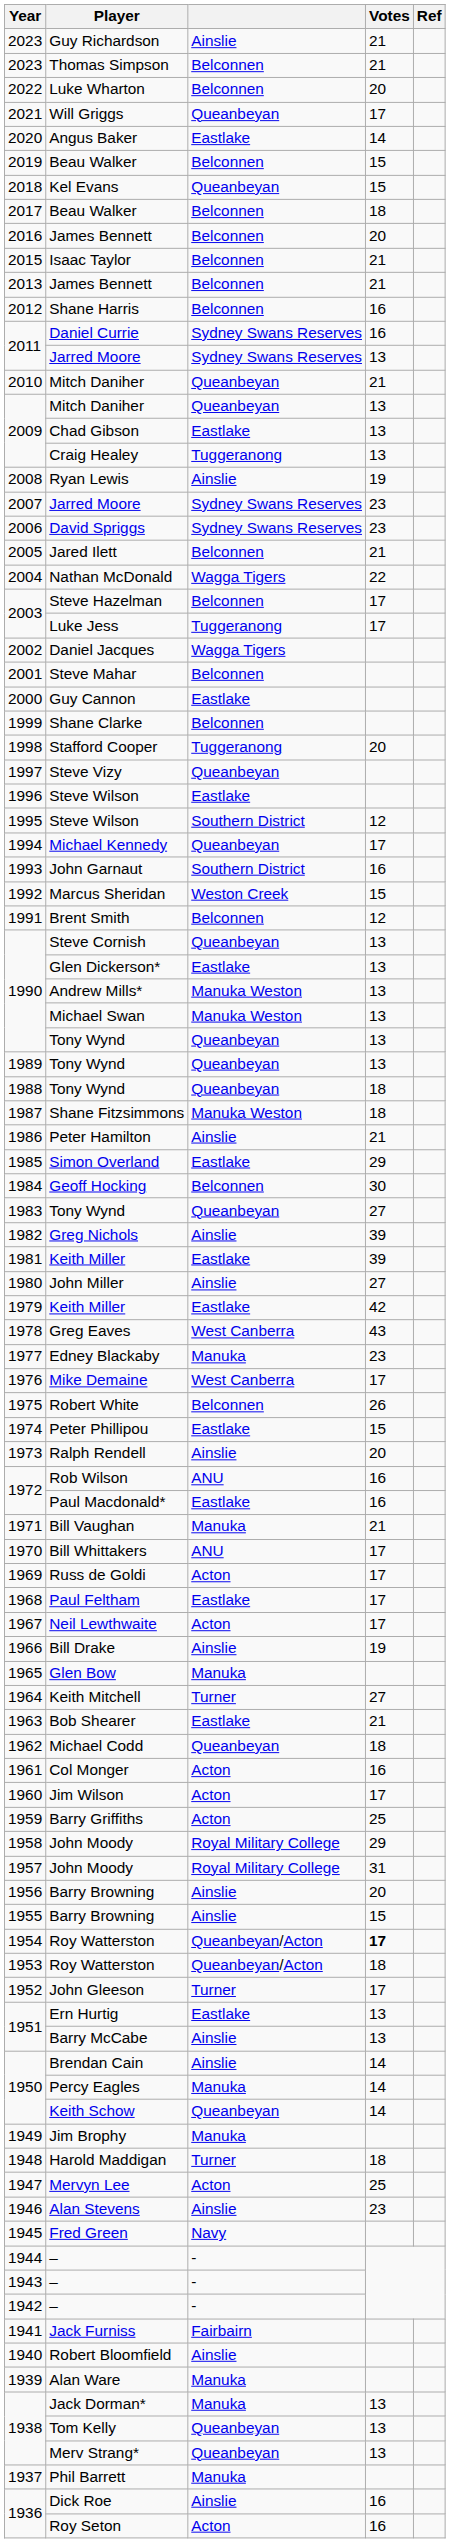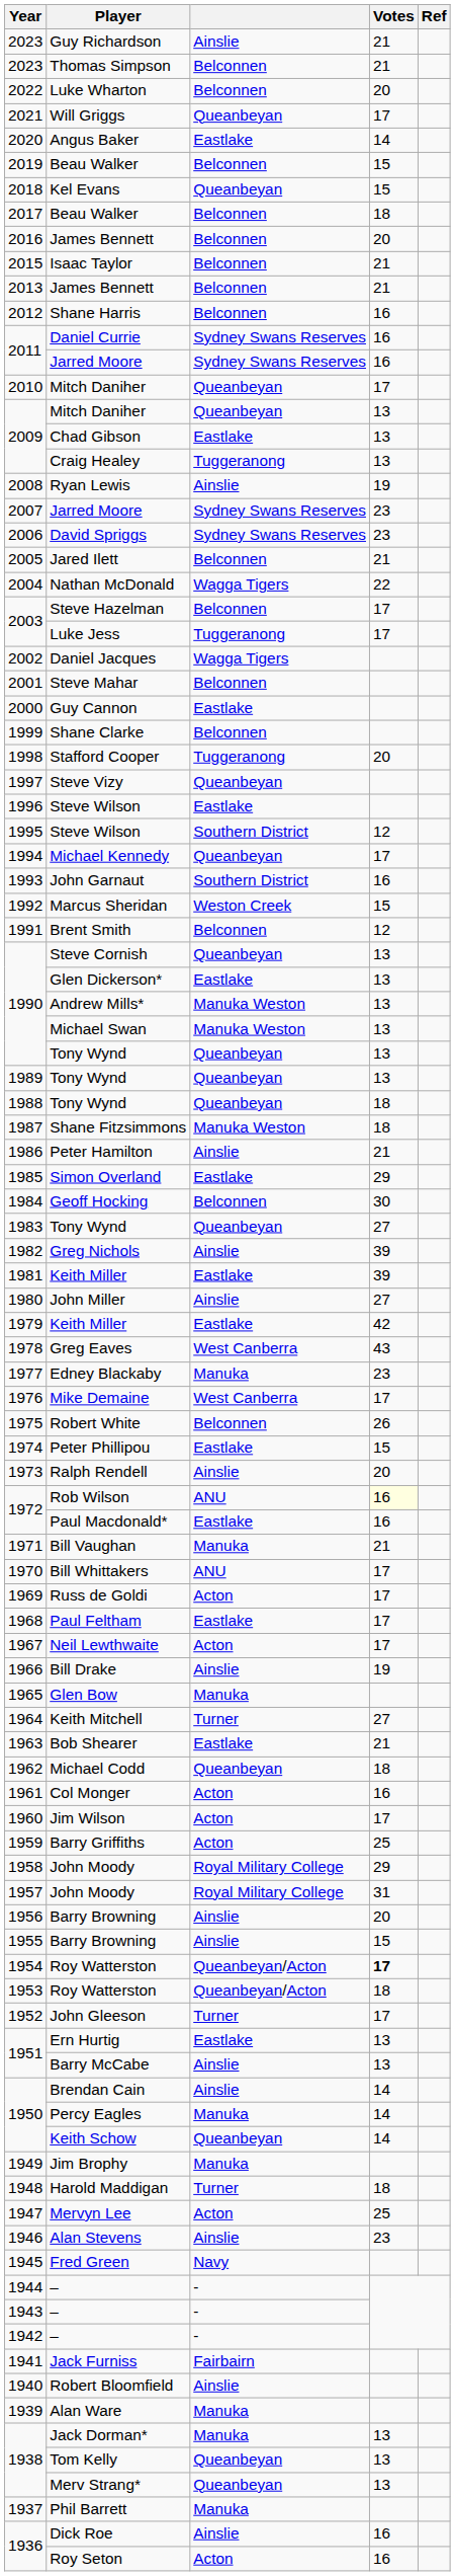 <table class="wikitable">
 <tr>
 <th>Year</th>
 <th>Player</th>
 <th Club></th>
 <th>Votes</th>
 <th>Ref</th>
 </tr>
 <tr>
 <td>2023</td>
 <td>Guy Richardson</td>
 <td><a href='#'>Ainslie</a></td>
 <td>21</td>
 <td></td>
 </tr>
 <tr>
 <td>2023</td>
 <td>Thomas Simpson</td>
 <td><a href='#'>Belconnen</a></td>
 <td>21</td>
 <td></td>
 </tr>
 <tr>
 <td>2022</td>
 <td>Luke Wharton</td>
 <td><a href='#'>Belconnen</a></td>
 <td>20</td>
 <td></td>
 </tr>
 <tr>
 <td>2021</td>
 <td>Will Griggs</td>
 <td><a href='#'>Queanbeyan</a></td>
 <td>17</td>
 <td></td>
 </tr>
 <tr>
 <td>2020</td>
 <td>Angus Baker</td>
 <td><a href='#'>Eastlake</a></td>
 <td>14</td>
 <td></td>
 </tr>
 <tr>
 <td>2019</td>
 <td>Beau Walker</td>
 <td><a href='#'>Belconnen</a></td>
 <td>15</td>
 <td></td>
 </tr>
 <tr>
 <td>2018</td>
 <td>Kel Evans</td>
 <td><a href='#'>Queanbeyan</a></td>
 <td>15</td>
 <td></td>
 </tr>
 <tr>
 <td>2017</td>
 <td>Beau Walker</td>
 <td><a href='#'>Belconnen</a></td>
 <td>18</td>
 <td></td>
 </tr>
 <tr>
 <td>2016</td>
 <td>James Bennett</td>
 <td><a href='#'>Belconnen</a></td>
 <td>20</td>
 <td></td>
 </tr>
 <tr>
 <td>2015</td>
 <td>Isaac Taylor</td>
 <td><a href='#'>Belconnen</a></td>
 <td>21</td>
 <td></td>
 </tr>
 <tr>
 <td>2013</td>
 <td>James Bennett</td>
 <td><a href='#'>Belconnen</a></td>
 <td>21</td>
 <td></td>
 </tr>
 <tr>
 <td>2012</td>
 <td>Shane Harris</td>
 <td><a href='#'>Belconnen</a></td>
 <td>16</td>
 <td></td>
 </tr>
 <tr>
 <td rowspan="2">2011</td>
 <td><a href='#'>Daniel Currie</a></td>
 <td><a href='#'>Sydney Swans Reserves</a></td>
 <td>16</td>
 <td></td>
 </tr>
 <tr>
 <td><a href='#'>Jarred Moore</a></td>
 <td><a href='#'>Sydney Swans Reserves</a></td>
-<td>13</td>
+<td>16</td>
 <td></td>
 </tr>
 <tr>
 <td>2010</td>
 <td>Mitch Daniher</td>
 <td><a href='#'>Queanbeyan</a></td>
-<td>21</td>
+<td>17</td>
 <td></td>
 </tr>
 <tr>
 <td rowspan="3">2009</td>
 <td>Mitch Daniher</td>
 <td><a href='#'>Queanbeyan</a></td>
 <td>13</td>
 <td></td>
 </tr>
 <tr>
 <td>Chad Gibson</td>
 <td><a href='#'>Eastlake</a></td>
 <td>13</td>
 <td></td>
 </tr>
 <tr>
 <td>Craig Healey</td>
 <td><a href='#'>Tuggeranong</a></td>
 <td>13</td>
 <td></td>
 </tr>
 <tr>
 <td>2008</td>
 <td>Ryan Lewis</td>
 <td><a href='#'>Ainslie</a></td>
 <td>19</td>
 <td></td>
 </tr>
 <tr>
 <td>2007</td>
 <td><a href='#'>Jarred Moore</a></td>
 <td><a href='#'>Sydney Swans Reserves</a></td>
 <td>23</td>
 <td></td>
 </tr>
 <tr>
 <td>2006</td>
 <td><a href='#'>David Spriggs</a></td>
 <td><a href='#'>Sydney Swans Reserves</a></td>
 <td>23</td>
 <td></td>
 </tr>
 <tr>
 <td>2005</td>
 <td>Jared Ilett</td>
 <td><a href='#'>Belconnen</a></td>
 <td>21</td>
 <td></td>
 </tr>
 <tr>
 <td>2004</td>
 <td>Nathan McDonald</td>
 <td><a href='#'>Wagga Tigers</a></td>
 <td>22</td>
 <td></td>
 </tr>
 <tr>
 <td rowspan="2">2003</td>
 <td>Steve Hazelman</td>
 <td><a href='#'>Belconnen</a></td>
 <td>17</td>
 <td></td>
 </tr>
 <tr>
 <td>Luke Jess</td>
 <td><a href='#'>Tuggeranong</a></td>
 <td>17</td>
 <td></td>
 </tr>
 <tr>
 <td>2002</td>
 <td>Daniel Jacques</td>
 <td><a href='#'>Wagga Tigers</a></td>
 <td></td>
 <td></td>
 </tr>
 <tr>
 <td>2001</td>
 <td>Steve Mahar</td>
 <td><a href='#'>Belconnen</a></td>
 <td></td>
 <td></td>
 </tr>
 <tr>
 <td>2000</td>
 <td>Guy Cannon</td>
 <td><a href='#'>Eastlake</a></td>
 <td></td>
 <td></td>
 </tr>
 <tr>
 <td>1999</td>
 <td>Shane Clarke</td>
 <td><a href='#'>Belconnen</a></td>
 <td></td>
 <td></td>
 </tr>
 <tr>
 <td>1998</td>
 <td>Stafford Cooper</td>
 <td><a href='#'>Tuggeranong</a></td>
 <td>20</td>
 <td></td>
 </tr>
 <tr>
 <td>1997</td>
 <td>Steve Vizy</td>
 <td><a href='#'>Queanbeyan</a></td>
 <td></td>
 <td></td>
 </tr>
 <tr>
 <td>1996</td>
 <td>Steve Wilson</td>
 <td><a href='#'>Eastlake</a></td>
 <td></td>
 <td></td>
 </tr>
 <tr>
 <td>1995</td>
 <td>Steve Wilson</td>
 <td><a href='#'>Southern District</a></td>
 <td>12</td>
 <td></td>
 </tr>
 <tr>
 <td>1994</td>
 <td><a href='#'>Michael Kennedy</a></td>
 <td><a href='#'>Queanbeyan</a></td>
 <td>17</td>
 <td></td>
 </tr>
 <tr>
 <td>1993</td>
 <td>John Garnaut</td>
 <td><a href='#'>Southern District</a></td>
 <td>16</td>
 <td></td>
 </tr>
 <tr>
 <td>1992</td>
 <td>Marcus Sheridan</td>
 <td><a href='#'>Weston Creek</a></td>
 <td>15</td>
 <td></td>
 </tr>
 <tr>
 <td>1991</td>
 <td>Brent Smith</td>
 <td><a href='#'>Belconnen</a></td>
 <td>12</td>
 <td></td>
 </tr>
 <tr>
 <td rowspan="5">1990</td>
 <td>Steve Cornish</td>
 <td><a href='#'>Queanbeyan</a></td>
 <td>13</td>
 <td></td>
 </tr>
 <tr>
 <td>Glen Dickerson*</td>
 <td><a href='#'>Eastlake</a></td>
 <td>13</td>
 <td></td>
 </tr>
 <tr>
 <td>Andrew Mills*</td>
 <td><a href='#'>Manuka Weston</a></td>
 <td>13</td>
 <td></td>
 </tr>
 <tr>
 <td>Michael Swan</td>
 <td><a href='#'>Manuka Weston</a></td>
 <td>13</td>
 <td></td>
 </tr>
 <tr>
 <td>Tony Wynd</td>
 <td><a href='#'>Queanbeyan</a></td>
 <td>13</td>
 <td></td>
 </tr>
 <tr>
 <td>1989</td>
 <td>Tony Wynd</td>
 <td><a href='#'>Queanbeyan</a></td>
 <td>13</td>
 <td></td>
 </tr>
 <tr>
 <td>1988</td>
 <td>Tony Wynd</td>
 <td><a href='#'>Queanbeyan</a></td>
 <td>18</td>
 <td></td>
 </tr>
 <tr>
 <td>1987</td>
 <td>Shane Fitzsimmons</td>
 <td><a href='#'>Manuka Weston</a></td>
 <td>18</td>
 <td></td>
 </tr>
 <tr>
 <td>1986</td>
 <td>Peter Hamilton</td>
 <td><a href='#'>Ainslie</a></td>
 <td>21</td>
 <td></td>
 </tr>
 <tr>
 <td>1985</td>
 <td><a href='#'>Simon Overland</a></td>
 <td><a href='#'>Eastlake</a></td>
 <td>29</td>
 <td></td>
 </tr>
 <tr>
 <td>1984</td>
 <td><a href='#'>Geoff Hocking</a></td>
 <td><a href='#'>Belconnen</a></td>
 <td>30</td>
 <td></td>
 </tr>
 <tr>
 <td>1983</td>
 <td>Tony Wynd</td>
 <td><a href='#'>Queanbeyan</a></td>
 <td>27</td>
 <td></td>
 </tr>
 <tr>
 <td>1982</td>
 <td><a href='#'>Greg Nichols</a></td>
 <td><a href='#'>Ainslie</a></td>
 <td>39</td>
 <td></td>
 </tr>
 <tr>
 <td>1981</td>
 <td><a href='#'>Keith Miller</a></td>
 <td><a href='#'>Eastlake</a></td>
 <td>39</td>
 <td></td>
 </tr>
 <tr>
 <td>1980</td>
 <td>John Miller</td>
 <td><a href='#'>Ainslie</a></td>
 <td>27</td>
 <td></td>
 </tr>
 <tr>
 <td>1979</td>
 <td><a href='#'>Keith Miller</a></td>
 <td><a href='#'>Eastlake</a></td>
 <td>42</td>
 <td></td>
 </tr>
 <tr>
 <td>1978</td>
 <td>Greg Eaves</td>
 <td><a href='#'>West Canberra</a></td>
 <td>43</td>
 <td></td>
 </tr>
 <tr>
 <td>1977</td>
 <td>Edney Blackaby</td>
 <td><a href='#'>Manuka</a></td>
 <td>23</td>
 <td></td>
 </tr>
 <tr>
 <td>1976</td>
 <td><a href='#'>Mike Demaine</a></td>
 <td><a href='#'>West Canberra</a></td>
 <td>17</td>
 <td></td>
 </tr>
 <tr>
 <td>1975</td>
 <td>Robert White</td>
 <td><a href='#'>Belconnen</a></td>
 <td>26</td>
 <td></td>
 </tr>
 <tr>
 <td>1974</td>
 <td>Peter Phillipou</td>
 <td><a href='#'>Eastlake</a></td>
 <td>15</td>
 <td></td>
 </tr>
 <tr>
 <td>1973</td>
 <td>Ralph Rendell</td>
 <td><a href='#'>Ainslie</a></td>
 <td>20</td>
 <td></td>
 </tr>
 <tr>
 <td rowspan="2">1972</td>
 <td>Rob Wilson</td>
 <td><a href='#'>ANU</a></td>
-<td>16</td>
+<td style="background: lightyellow;">16</td>
 <td></td>
 </tr>
 <tr>
 <td>Paul Macdonald*</td>
 <td><a href='#'>Eastlake</a></td>
 <td>16</td>
 <td></td>
 </tr>
 <tr>
 <td>1971</td>
 <td>Bill Vaughan</td>
 <td><a href='#'>Manuka</a></td>
 <td>21</td>
 <td></td>
 </tr>
 <tr>
 <td>1970</td>
 <td>Bill Whittakers</td>
 <td><a href='#'>ANU</a></td>
 <td>17</td>
 <td></td>
 </tr>
 <tr>
 <td>1969</td>
 <td>Russ de Goldi</td>
 <td><a href='#'>Acton</a></td>
 <td>17</td>
 <td></td>
 </tr>
 <tr>
 <td>1968</td>
 <td><a href='#'>Paul Feltham</a></td>
 <td><a href='#'>Eastlake</a></td>
 <td>17</td>
 <td></td>
 </tr>
 <tr>
 <td>1967</td>
 <td><a href='#'>Neil Lewthwaite</a></td>
 <td><a href='#'>Acton</a></td>
 <td>17</td>
 <td></td>
 </tr>
 <tr>
 <td>1966</td>
 <td>Bill Drake</td>
 <td><a href='#'>Ainslie</a></td>
 <td>19</td>
 <td></td>
 </tr>
 <tr>
 <td>1965</td>
 <td><a href='#'>Glen Bow</a></td>
 <td><a href='#'>Manuka</a></td>
 <td></td>
 <td></td>
 </tr>
 <tr>
 <td>1964</td>
 <td>Keith Mitchell</td>
 <td><a href='#'>Turner</a></td>
 <td>27</td>
 <td></td>
 </tr>
 <tr>
 <td>1963</td>
 <td>Bob Shearer</td>
 <td><a href='#'>Eastlake</a></td>
 <td>21</td>
 <td></td>
 </tr>
 <tr>
 <td>1962</td>
 <td>Michael Codd</td>
 <td><a href='#'>Queanbeyan</a></td>
 <td>18</td>
 <td></td>
 </tr>
 <tr>
 <td>1961</td>
 <td>Col Monger</td>
 <td><a href='#'>Acton</a></td>
 <td>16</td>
 <td></td>
 </tr>
 <tr>
 <td>1960</td>
 <td>Jim Wilson</td>
 <td><a href='#'>Acton</a></td>
 <td>17</td>
 <td></td>
 </tr>
 <tr>
 <td>1959</td>
 <td>Barry Griffiths</td>
 <td><a href='#'>Acton</a></td>
 <td>25</td>
 <td></td>
 </tr>
 <tr>
 <td>1958</td>
 <td>John Moody</td>
 <td><a href='#'>Royal Military College</a></td>
 <td>29</td>
 <td></td>
 </tr>
 <tr>
 <td>1957</td>
 <td>John Moody</td>
 <td><a href='#'>Royal Military College</a></td>
 <td>31</td>
 <td></td>
 </tr>
 <tr>
 <td>1956</td>
 <td>Barry Browning</td>
 <td><a href='#'>Ainslie</a></td>
 <td>20</td>
 <td></td>
 </tr>
 <tr>
 <td>1955</td>
 <td>Barry Browning</td>
 <td><a href='#'>Ainslie</a></td>
 <td>15</td>
 <td></td>
 </tr>
 <tr>
 <td>1954</td>
 <td>Roy Watterston</td>
 <td><a href='#'>Queanbeyan</a>/<a href='#'>Acton</a></td>
 <td><strong>17</strong></td>
 <td></td>
 </tr>
 <tr>
 <td>1953</td>
 <td>Roy Watterston</td>
 <td><a href='#'>Queanbeyan</a>/<a href='#'>Acton</a></td>
 <td>18</td>
 <td></td>
 </tr>
 <tr>
 <td>1952</td>
 <td>John Gleeson</td>
 <td><a href='#'>Turner</a></td>
 <td>17</td>
 <td></td>
 </tr>
 <tr>
 <td rowspan="2">1951</td>
 <td>Ern Hurtig</td>
 <td><a href='#'>Eastlake</a></td>
 <td>13</td>
 <td></td>
 </tr>
 <tr>
 <td>Barry McCabe</td>
 <td><a href='#'>Ainslie</a></td>
 <td>13</td>
 <td></td>
 </tr>
 <tr>
 <td rowspan="3">1950</td>
 <td>Brendan Cain</td>
 <td><a href='#'>Ainslie</a></td>
 <td>14</td>
 <td></td>
 </tr>
 <tr>
 <td>Percy Eagles</td>
 <td><a href='#'>Manuka</a></td>
 <td>14</td>
 <td></td>
 </tr>
 <tr>
 <td><a href='#'>Keith Schow</a></td>
 <td><a href='#'>Queanbeyan</a></td>
 <td>14</td>
 <td></td>
 </tr>
 <tr>
 <td>1949</td>
 <td>Jim Brophy</td>
 <td><a href='#'>Manuka</a></td>
 <td></td>
 <td></td>
 </tr>
 <tr>
 <td>1948</td>
 <td>Harold Maddigan</td>
 <td><a href='#'>Turner</a></td>
 <td>18</td>
 <td></td>
 </tr>
 <tr>
 <td>1947</td>
 <td><a href='#'>Mervyn Lee</a></td>
 <td><a href='#'>Acton</a></td>
 <td>25</td>
 <td></td>
 </tr>
 <tr>
 <td>1946</td>
 <td><a href='#'>Alan Stevens</a></td>
 <td><a href='#'>Ainslie</a></td>
 <td>23</td>
 <td></td>
 </tr>
 <tr>
 <td>1945</td>
 <td><a href='#'>Fred Green</a></td>
 <td><a href='#'>Navy</a></td>
 <td></td>
 <td></td>
 </tr>
 <tr>
 <td>1944</td>
 <td>–</td>
 <td>-</td>
 </tr>
 <tr>
 <td>1943</td>
 <td>–</td>
 <td>-</td>
 </tr>
 <tr>
 <td>1942</td>
 <td>–</td>
 <td>-</td>
 </tr>
 <tr>
 <td>1941</td>
 <td><a href='#'>Jack Furniss</a></td>
 <td><a href='#'>Fairbairn</a></td>
 <td></td>
 <td></td>
 </tr>
 <tr>
 <td>1940</td>
 <td>Robert Bloomfield</td>
 <td><a href='#'>Ainslie</a></td>
 <td></td>
 <td></td>
 </tr>
 <tr>
 <td>1939</td>
 <td>Alan Ware</td>
 <td><a href='#'>Manuka</a></td>
 <td></td>
 <td></td>
 </tr>
 <tr>
 <td rowspan="3">1938</td>
 <td>Jack Dorman*</td>
 <td><a href='#'>Manuka</a></td>
 <td>13</td>
 <td></td>
 </tr>
 <tr>
 <td>Tom Kelly</td>
 <td><a href='#'>Queanbeyan</a></td>
 <td>13</td>
 <td></td>
 </tr>
 <tr>
 <td>Merv Strang*</td>
 <td><a href='#'>Queanbeyan</a></td>
 <td>13</td>
 <td></td>
 </tr>
 <tr>
 <td>1937</td>
 <td>Phil Barrett</td>
 <td><a href='#'>Manuka</a></td>
 <td></td>
 <td></td>
 </tr>
 <tr>
 <td rowspan="2">1936</td>
 <td>Dick Roe</td>
 <td><a href='#'>Ainslie</a></td>
 <td>16</td>
 <td></td>
 </tr>
 <tr>
 <td>Roy Seton</td>
 <td><a href='#'>Acton</a></td>
 <td>16</td>
 <td></td>
 </tr>
 </table>
